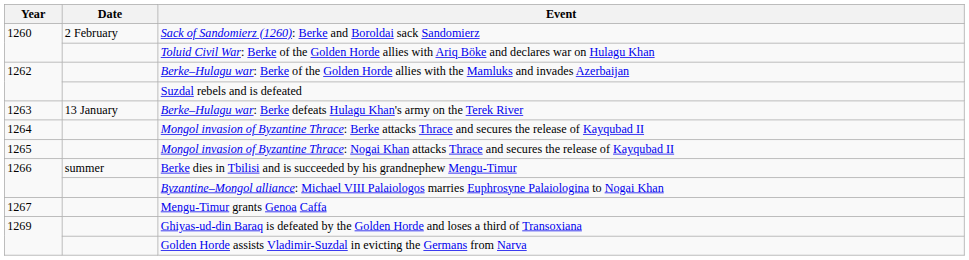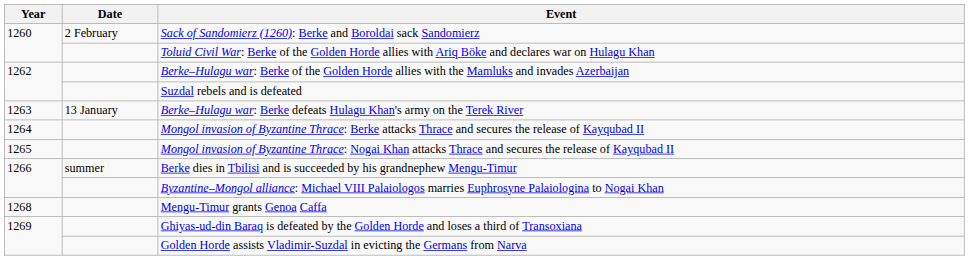 <table class="wikitable" width="100%">
 <tr>
 <th style="width:6%">Year</th>
 <th style="width:10%">Date</th>
 <th>Event</th>
 </tr>
 <tr>
 <td rowspan="2" valign="top">1260</td>
 <td>2 February</td>
 <td><em><a href='#'>Sack of Sandomierz (1260)</a></em>: <a href='#'>Berke</a> and <a href='#'>Boroldai</a> sack <a href='#'>Sandomierz</a></td>
 </tr>
 <tr>
 <td></td>
 <td><em><a href='#'>Toluid Civil War</a></em>: <a href='#'>Berke</a> of the <a href='#'>Golden Horde</a> allies with <a href='#'>Ariq Böke</a> and declares war on <a href='#'>Hulagu Khan</a></td>
 </tr>
 <tr>
 <td rowspan="2" valign="top">1262</td>
 <td></td>
 <td><em><a href='#'>Berke–Hulagu war</a></em>: <a href='#'>Berke</a> of the <a href='#'>Golden Horde</a> allies with the <a href='#'>Mamluks</a> and invades <a href='#'>Azerbaijan</a></td>
 </tr>
 <tr>
 <td></td>
 <td><a href='#'>Suzdal</a> rebels and is defeated</td>
 </tr>
 <tr>
 <td>1263</td>
 <td>13 January</td>
 <td><em><a href='#'>Berke–Hulagu war</a></em>: <a href='#'>Berke</a> defeats <a href='#'>Hulagu Khan</a>'s army on the <a href='#'>Terek River</a></td>
 </tr>
 <tr>
 <td>1264</td>
 <td></td>
 <td><em><a href='#'>Mongol invasion of Byzantine Thrace</a></em>: <a href='#'>Berke</a> attacks <a href='#'>Thrace</a> and secures the release of <a href='#'>Kayqubad II</a></td>
 </tr>
 <tr>
 <td>1265</td>
 <td></td>
 <td><em><a href='#'>Mongol invasion of Byzantine Thrace</a></em>: <a href='#'>Nogai Khan</a> attacks <a href='#'>Thrace</a> and secures the release of <a href='#'>Kayqubad II</a></td>
 </tr>
 <tr>
 <td rowspan="2" valign="top">1266</td>
 <td>summer</td>
 <td><a href='#'>Berke</a> dies in <a href='#'>Tbilisi</a> and is succeeded by his grandnephew <a href='#'>Mengu-Timur</a></td>
 </tr>
 <tr>
 <td></td>
 <td><em><a href='#'>Byzantine–Mongol alliance</a></em>: <a href='#'>Michael VIII Palaiologos</a> marries <a href='#'>Euphrosyne Palaiologina</a> to <a href='#'>Nogai Khan</a></td>
 </tr>
 <tr>
-<td>1267</td>
+<td>1268</td>
 <td></td>
 <td><a href='#'>Mengu-Timur</a> grants <a href='#'>Genoa</a> <a href='#'>Caffa</a></td>
 </tr>
 <tr>
 <td rowspan="2" valign="top">1269</td>
 <td></td>
 <td><a href='#'>Ghiyas-ud-din Baraq</a> is defeated by the <a href='#'>Golden Horde</a> and loses a third of <a href='#'>Transoxiana</a></td>
 </tr>
 <tr>
 <td></td>
 <td><a href='#'>Golden Horde</a> assists <a href='#'>Vladimir-Suzdal</a> in evicting the <a href='#'>Germans</a> from <a href='#'>Narva</a></td>
 </tr>
 </table>
